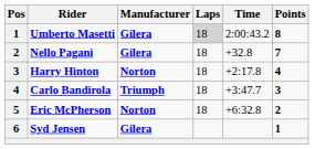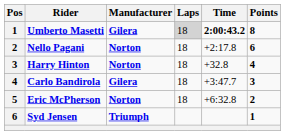 <table class="wikitable" style="font-size: 95%;">
 <tr>
 <th>Pos</th>
 <th>Rider</th>
 <th>Manufacturer</th>
 <th>Laps</th>
 <th>Time</th>
 <th>Points</th>
 </tr>
 <tr>
 <th>1</th>
 <td> <strong><a href='#'>Umberto Masetti</a></strong></td>
 <td><strong><a href='#'>Gilera</a></strong></td>
 <td style="background: lightgrey;">18</td>
-<td>2:00:43.2</td>
+<td><strong>2:00:43.2</strong></td>
 <td><strong>8</strong></td>
 </tr>
 <tr>
 <th>2</th>
 <td> <strong><a href='#'>Nello Pagani</a></strong></td>
-<td><strong><a href='#'>Gilera</a></strong></td>
+<td><strong><a href='#'>Norton</a></strong></td>
 <td>18</td>
-<td>+32.8</td>
-<td><strong>7</strong></td>
+<td>+2:17.8</td>
+<td><strong>6</strong></td>
 </tr>
 <tr>
 <th>3</th>
 <td> <strong><a href='#'>Harry Hinton</a></strong></td>
 <td><strong><a href='#'>Norton</a></strong></td>
 <td>18</td>
-<td>+2:17.8</td>
+<td>+32.8</td>
 <td><strong>4</strong></td>
 </tr>
 <tr>
 <th>4</th>
 <td> <strong><a href='#'>Carlo Bandirola</a></strong></td>
-<td><strong><a href='#'>Triumph</a></strong></td>
+<td><strong><a href='#'>Gilera</a></strong></td>
 <td>18</td>
 <td>+3:47.7</td>
 <td><strong>3</strong></td>
 </tr>
 <tr>
 <th>5</th>
 <td> <strong><a href='#'>Eric McPherson</a></strong></td>
 <td><strong><a href='#'>Norton</a></strong></td>
 <td>18</td>
 <td>+6:32.8</td>
 <td><strong>2</strong></td>
 </tr>
 <tr>
 <th>6</th>
 <td> <strong><a href='#'>Syd Jensen</a></strong></td>
-<td><strong><a href='#'>Gilera</a></strong></td>
+<td><strong><a href='#'>Triumph</a></strong></td>
 <td></td>
 <td></td>
 <td><strong>1</strong></td>
 </tr>
 <tr>
 <th colspan=6></th>
 </tr>
 </table>
